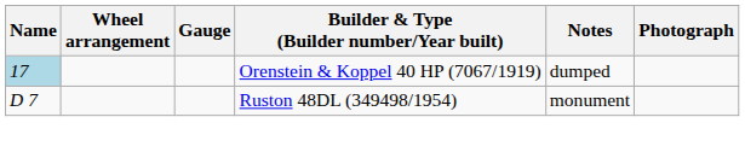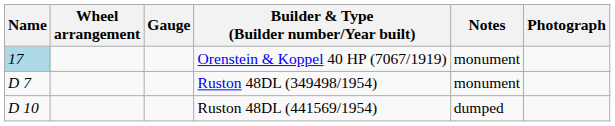 <table class="wikitable">
 <tr>
 <th>Name</th>
 <th>Wheel<br>arrangement</th>
 <th>Gauge</th>
 <th>Builder & Type<br>(Builder number/Year built)</th>
 <th>Notes</th>
 <th>Photograph</th>
 </tr>
 <tr>
 <td style="background: lightblue;"><em>17</em></td>
 <td></td>
 <td></td>
 <td><a href='#'>Orenstein & Koppel</a> 40 HP (7067/1919)</td>
-<td>dumped</td>
+<td>monument</td>
 <td></td>
 </tr>
 <tr>
 <td><em>D 7</em></td>
 <td></td>
 <td></td>
 <td><a href='#'>Ruston</a> 48DL (349498/1954)</td>
 <td>monument</td>
 <td></td>
 </tr>
+<tr>
+<td><em>D 10</em></td>
+<td></td>
+<td></td>
+<td>Ruston  48DL (441569/1954)</td>
+<td>dumped</td>
+<td></td>
+</tr>
 </table>
